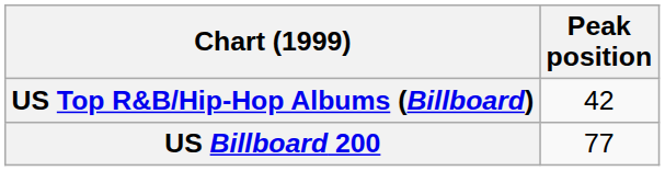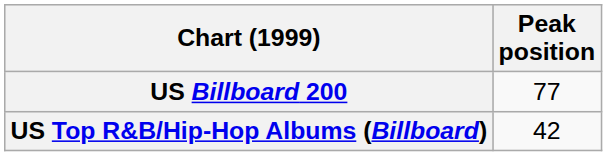 <table class="wikitable sortable plainrowheaders"  style="text-align:center;">
 <tr>
 <th scope="col">Chart (1999)</th>
 <th scope="col">Peak<br>position</th>
 </tr>
 <tr>
+<th scope="row">US <a href='#'><em>Billboard</em> 200</a></th>
+<td>77</td>
+</tr>
+<tr>
 <th scope="row">US <a href='#'>Top R&B/Hip-Hop Albums</a> (<em><a href='#'>Billboard</a></em>)</th>
 <td>42</td>
 </tr>
-<tr>
-<th scope="row">US <a href='#'><em>Billboard</em> 200</a></th>
-<td>77</td>
-</tr>
 </table>
